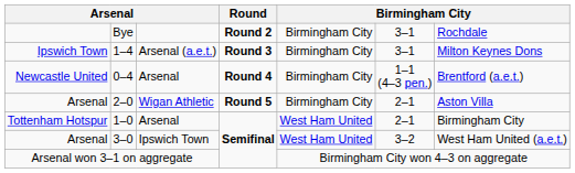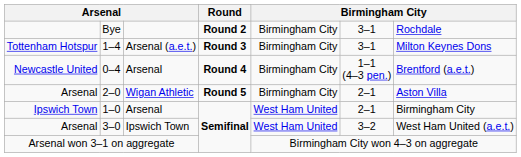 <table class="wikitable">
 <tr>
 <th colspan="3">Arsenal</th>
 <th>Round</th>
 <th colspan="3">Birmingham City</th>
 </tr>
 <tr>
 <td></td>
 <td>Bye</td>
 <td></td>
 <td align="center"><strong>Round 2</strong></td>
 <td align="right">Birmingham City</td>
 <td align="center">3–1</td>
 <td><a href='#'>Rochdale</a></td>
 </tr>
 <tr>
-<td align="right"><a href='#'>Ipswich Town</a></td>
+<td align="right"><a href='#'>Tottenham Hotspur</a></td>
 <td align="center">1–4</td>
 <td>Arsenal (<a href='#'>a.e.t.</a>)</td>
 <td align="center"><strong>Round 3</strong></td>
 <td align="right">Birmingham City</td>
 <td align="center">3–1</td>
 <td><a href='#'>Milton Keynes Dons</a></td>
 </tr>
 <tr>
 <td align="right"><a href='#'>Newcastle United</a></td>
 <td align="center">0–4</td>
 <td>Arsenal</td>
 <td align="center"><strong>Round 4</strong></td>
 <td align="right">Birmingham City</td>
 <td align="center">1–1<br>(4–3 <a href='#'>pen.</a>)</td>
 <td><a href='#'>Brentford</a> (<a href='#'>a.e.t.</a>)</td>
 </tr>
 <tr>
 <td align="right">Arsenal</td>
 <td align="center">2–0</td>
 <td><a href='#'>Wigan Athletic</a></td>
 <td align="center"><strong>Round 5</strong></td>
 <td align="right">Birmingham City</td>
 <td align="center">2–1</td>
 <td><a href='#'>Aston Villa</a></td>
 </tr>
 <tr>
-<td align="right"><a href='#'>Tottenham Hotspur</a></td>
+<td align="right"><a href='#'>Ipswich Town</a></td>
 <td align="center">1–0</td>
 <td>Arsenal</td>
 <td rowspan="3" align="center"><strong>Semifinal</strong></td>
 <td align="right"><a href='#'>West Ham United</a></td>
 <td align="center">2–1</td>
 <td>Birmingham City</td>
 </tr>
 <tr>
 <td align="right">Arsenal</td>
 <td align="center">3–0</td>
 <td>Ipswich Town</td>
 <td align="right"><a href='#'>West Ham United</a></td>
 <td align="center">3–2</td>
 <td>West Ham United (<a href='#'>a.e.t.</a>)</td>
 </tr>
 <tr>
 <td colspan="3" align="center">Arsenal won 3–1 on aggregate</td>
 <td colspan="3" align="center">Birmingham City won 4–3 on aggregate</td>
 </tr>
 </table>
